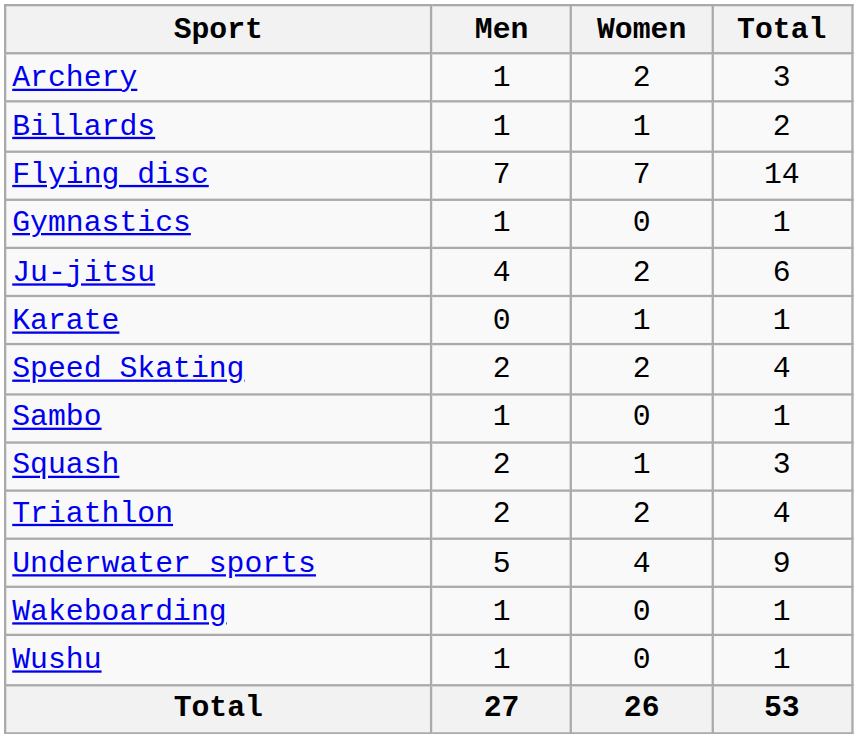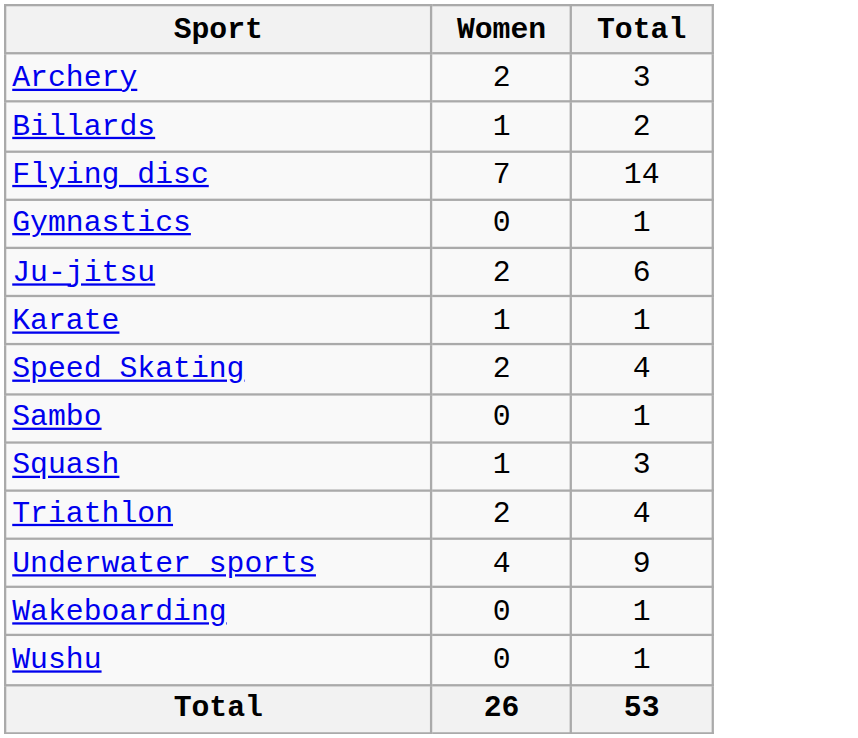 <table class="wikitable sortable" style="text-align:center;">
 <tr>
 <th width=180>Sport</th>
-<th width=55>Men</th>
 <th width=55>Women</th>
 <th width=55>Total</th>
 </tr>
 <tr>
 <td align=left><a href='#'>Archery</a></td>
-<td>1</td>
 <td>2</td>
 <td>3</td>
 </tr>
 <tr>
 <td align=left><a href='#'>Billards</a></td>
 <td>1</td>
-<td>1</td>
 <td>2</td>
 </tr>
 <tr>
 <td align=left><a href='#'>Flying disc</a></td>
 <td>7</td>
-<td>7</td>
 <td>14</td>
 </tr>
 <tr>
 <td align=left><a href='#'>Gymnastics</a></td>
-<td>1</td>
 <td>0</td>
 <td>1</td>
 </tr>
 <tr>
 <td align=left><a href='#'>Ju-jitsu</a></td>
-<td>4</td>
 <td>2</td>
 <td>6</td>
 </tr>
 <tr>
 <td align=left><a href='#'>Karate</a></td>
-<td>0</td>
 <td>1</td>
 <td>1</td>
 </tr>
 <tr>
 <td align=left><a href='#'>Speed Skating</a></td>
 <td>2</td>
-<td>2</td>
 <td>4</td>
 </tr>
 <tr>
 <td align=left><a href='#'>Sambo</a></td>
-<td>1</td>
 <td>0</td>
 <td>1</td>
 </tr>
 <tr>
 <td align=left><a href='#'>Squash</a></td>
-<td>2</td>
 <td>1</td>
 <td>3</td>
 </tr>
 <tr>
 <td align=left><a href='#'>Triathlon</a></td>
 <td>2</td>
-<td>2</td>
 <td>4</td>
 </tr>
 <tr>
 <td align=left><a href='#'>Underwater sports</a></td>
-<td>5</td>
 <td>4</td>
 <td>9</td>
 </tr>
 <tr>
 <td align=left><a href='#'>Wakeboarding</a></td>
-<td>1</td>
 <td>0</td>
 <td>1</td>
 </tr>
 <tr>
 <td align=left><a href='#'>Wushu</a></td>
-<td>1</td>
 <td>0</td>
 <td>1</td>
 </tr>
 <tr>
 <th>Total</th>
-<th>27</th>
 <th>26</th>
 <th>53</th>
 </tr>
 </table>
